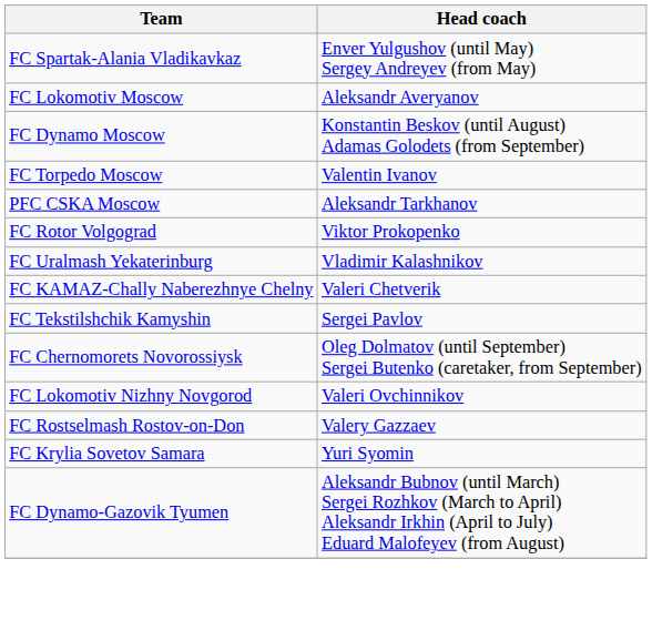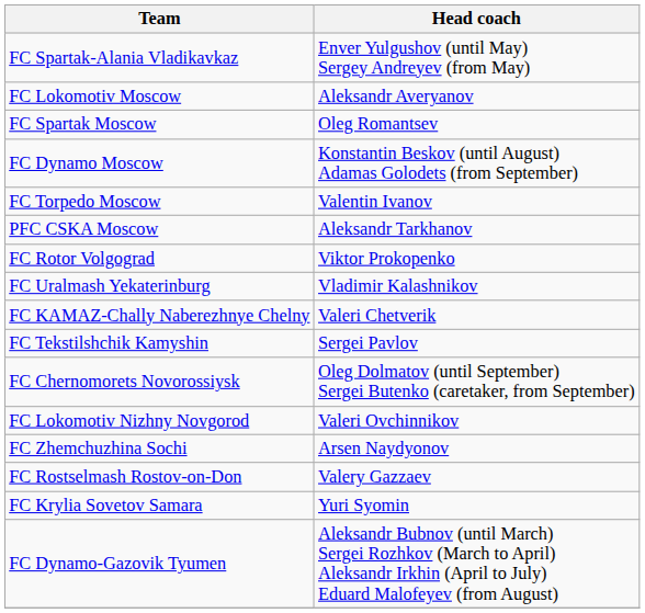 <table class="wikitable">
 <tr>
 <th>Team</th>
 <th>Head coach</th>
 </tr>
 <tr>
 <td><a href='#'>FC Spartak-Alania Vladikavkaz</a></td>
 <td><a href='#'>Enver Yulgushov</a> (until May)<br><a href='#'>Sergey Andreyev</a> (from May)</td>
 </tr>
 <tr>
 <td><a href='#'>FC Lokomotiv Moscow</a></td>
 <td><a href='#'>Aleksandr Averyanov</a></td>
+</tr>
+<tr>
+<td><a href='#'>FC Spartak Moscow</a></td>
+<td><a href='#'>Oleg Romantsev</a></td>
 </tr>
 <tr>
 <td><a href='#'>FC Dynamo Moscow</a></td>
 <td><a href='#'>Konstantin Beskov</a> (until August)<br><a href='#'>Adamas Golodets</a> (from September)</td>
 </tr>
 <tr>
 <td><a href='#'>FC Torpedo Moscow</a></td>
 <td><a href='#'>Valentin Ivanov</a></td>
 </tr>
 <tr>
 <td><a href='#'>PFC CSKA Moscow</a></td>
 <td><a href='#'>Aleksandr Tarkhanov</a></td>
 </tr>
 <tr>
 <td><a href='#'>FC Rotor Volgograd</a></td>
 <td><a href='#'>Viktor Prokopenko</a></td>
 </tr>
 <tr>
 <td><a href='#'>FC Uralmash Yekaterinburg</a></td>
 <td><a href='#'>Vladimir Kalashnikov</a></td>
 </tr>
 <tr>
 <td><a href='#'>FC KAMAZ-Chally Naberezhnye Chelny</a></td>
 <td><a href='#'>Valeri Chetverik</a></td>
 </tr>
 <tr>
 <td><a href='#'>FC Tekstilshchik Kamyshin</a></td>
 <td><a href='#'>Sergei Pavlov</a></td>
 </tr>
 <tr>
 <td><a href='#'>FC Chernomorets Novorossiysk</a></td>
 <td><a href='#'>Oleg Dolmatov</a> (until September)<br><a href='#'>Sergei Butenko</a> (caretaker, from September)</td>
 </tr>
 <tr>
 <td><a href='#'>FC Lokomotiv Nizhny Novgorod</a></td>
 <td><a href='#'>Valeri Ovchinnikov</a></td>
 </tr>
 <tr>
+<td><a href='#'>FC Zhemchuzhina Sochi</a></td>
+<td><a href='#'>Arsen Naydyonov</a></td>
+</tr>
+<tr>
 <td><a href='#'>FC Rostselmash Rostov-on-Don</a></td>
 <td><a href='#'>Valery Gazzaev</a></td>
 </tr>
 <tr>
 <td><a href='#'>FC Krylia Sovetov Samara</a></td>
 <td><a href='#'>Yuri Syomin</a></td>
 </tr>
 <tr>
 <td><a href='#'>FC Dynamo-Gazovik Tyumen</a></td>
 <td><a href='#'>Aleksandr Bubnov</a> (until March)<br><a href='#'>Sergei Rozhkov</a> (March to April)<br><a href='#'>Aleksandr Irkhin</a> (April to July)<br><a href='#'>Eduard Malofeyev</a> (from August)</td>
 </tr>
 <tr>
 </tr>
 </table>
